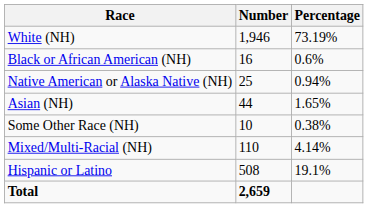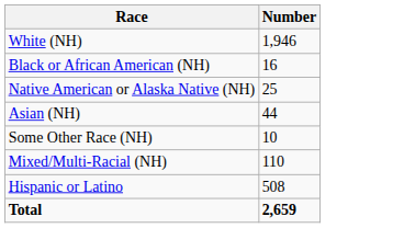 <table class="wikitable">
 <tr>
 <th>Race</th>
 <th>Number</th>
-<th>Percentage</th>
 </tr>
 <tr>
 <td><a href='#'>White</a> (NH)</td>
 <td>1,946</td>
-<td>73.19%</td>
 </tr>
 <tr>
 <td><a href='#'>Black or African American</a> (NH)</td>
 <td>16</td>
-<td>0.6%</td>
 </tr>
 <tr>
 <td><a href='#'>Native American</a> or <a href='#'>Alaska Native</a> (NH)</td>
 <td>25</td>
-<td>0.94%</td>
 </tr>
 <tr>
 <td><a href='#'>Asian</a> (NH)</td>
 <td>44</td>
-<td>1.65%</td>
 </tr>
 <tr>
 <td>Some Other Race (NH)</td>
 <td>10</td>
-<td>0.38%</td>
 </tr>
 <tr>
 <td><a href='#'>Mixed/Multi-Racial</a> (NH)</td>
 <td>110</td>
-<td>4.14%</td>
 </tr>
 <tr>
 <td><a href='#'>Hispanic or Latino</a></td>
 <td>508</td>
-<td>19.1%</td>
 </tr>
 <tr>
 <td><strong>Total</strong></td>
 <td><strong>2,659</strong></td>
-<td></td>
 </tr>
 </table>
